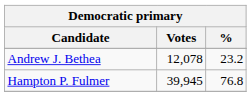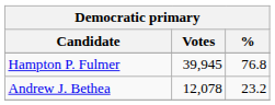 <table class="wikitable" align="left" style="margin: 1em 1em 1em 0; font-size: 95%;">
 <tr>
 <th colspan="3">Democratic primary</th>
 </tr>
 <tr>
 <th colspan="1" style="width: 170px">Candidate</th>
 <th style="width: 50px">Votes</th>
 <th style="width: 40px">%</th>
 </tr>
 <tr>
 </tr>
 <tr>
+<td><a href='#'>Hampton P. Fulmer</a></td>
+<td align="right">39,945</td>
+<td align="right">76.8</td>
+</tr>
+<tr>
 <td><a href='#'>Andrew J. Bethea</a></td>
 <td align="right">12,078</td>
 <td align="right">23.2</td>
 </tr>
 <tr>
-<td><a href='#'>Hampton P. Fulmer</a></td>
-<td align="right">39,945</td>
-<td align="right">76.8</td>
-</tr>
-<tr>
 </tr>
 </table>
